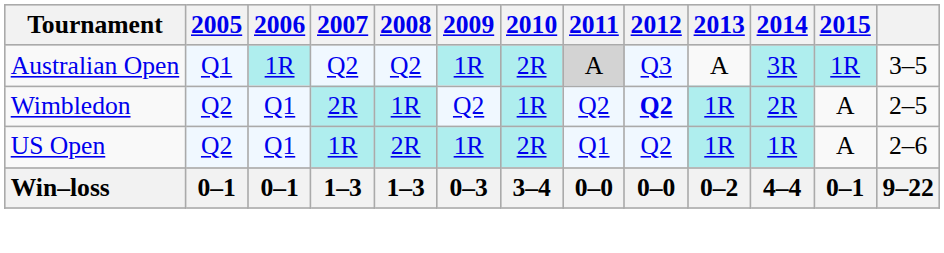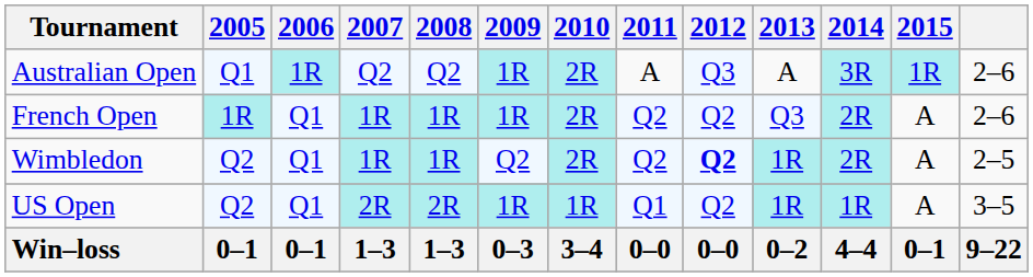 <table class="wikitable" style="text-align:center;">
 <tr>
 <th>Tournament</th>
 <th><a href='#'>2005</a></th>
 <th><a href='#'>2006</a></th>
 <th><a href='#'>2007</a></th>
 <th><a href='#'>2008</a></th>
 <th><a href='#'>2009</a></th>
 <th><a href='#'>2010</a></th>
 <th><a href='#'>2011</a></th>
 <th><a href='#'>2012</a></th>
 <th><a href='#'>2013</a></th>
 <th><a href='#'>2014</a></th>
 <th><a href='#'>2015</a></th>
 <th></th>
 </tr>
 <tr>
 <td align="left"><a href='#'>Australian Open</a></td>
 <td bgcolor="f0f8ff"><a href='#'>Q1</a></td>
 <td bgcolor="afeeee"><a href='#'>1R</a></td>
 <td bgcolor="f0f8ff"><a href='#'>Q2</a></td>
 <td bgcolor="f0f8ff"><a href='#'>Q2</a></td>
 <td bgcolor="afeeee"><a href='#'>1R</a></td>
 <td bgcolor="afeeee"><a href='#'>2R</a></td>
-<td style="background: lightgrey;">A</td>
+<td>A</td>
 <td bgcolor="f0f8ff"><a href='#'>Q3</a></td>
 <td>A</td>
 <td bgcolor="afeeee"><a href='#'>3R</a></td>
 <td bgcolor="afeeee"><a href='#'>1R</a></td>
-<td>3–5</td>
+<td>2–6</td>
+</tr>
+<tr>
+<td align="left"><a href='#'>French Open</a></td>
+<td bgcolor="afeeee"><a href='#'>1R</a></td>
+<td bgcolor="f0f8ff"><a href='#'>Q1</a></td>
+<td bgcolor="afeeee"><a href='#'>1R</a></td>
+<td bgcolor="afeeee"><a href='#'>1R</a></td>
+<td bgcolor="afeeee"><a href='#'>1R</a></td>
+<td bgcolor="afeeee"><a href='#'>2R</a></td>
+<td bgcolor="f0f8ff"><a href='#'>Q2</a></td>
+<td bgcolor="f0f8ff"><a href='#'>Q2</a></td>
+<td bgcolor="f0f8ff"><a href='#'>Q3</a></td>
+<td bgcolor="afeeee"><a href='#'>2R</a></td>
+<td>A</td>
+<td>2–6</td>
 </tr>
 <tr>
 <td align="left"><a href='#'>Wimbledon</a></td>
 <td bgcolor="f0f8ff"><a href='#'>Q2</a></td>
 <td bgcolor="f0f8ff"><a href='#'>Q1</a></td>
-<td bgcolor="afeeee"><a href='#'>2R</a></td>
+<td bgcolor="afeeee"><a href='#'>1R</a></td>
 <td bgcolor="afeeee"><a href='#'>1R</a></td>
 <td bgcolor="f0f8ff"><a href='#'>Q2</a></td>
-<td bgcolor="afeeee"><a href='#'>1R</a></td>
+<td bgcolor="afeeee"><a href='#'>2R</a></td>
 <td bgcolor="f0f8ff"><a href='#'>Q2</a></td>
 <td bgcolor="f0f8ff"><strong><a href='#'>Q2</a></strong></td>
 <td bgcolor="afeeee"><a href='#'>1R</a></td>
 <td bgcolor="afeeee"><a href='#'>2R</a></td>
 <td>A</td>
 <td>2–5</td>
 </tr>
 <tr>
 <td align="left"><a href='#'>US Open</a></td>
 <td bgcolor="f0f8ff"><a href='#'>Q2</a></td>
 <td bgcolor="f0f8ff"><a href='#'>Q1</a></td>
-<td bgcolor="afeeee"><a href='#'>1R</a></td>
+<td bgcolor="afeeee"><a href='#'>2R</a></td>
 <td bgcolor="afeeee"><a href='#'>2R</a></td>
 <td bgcolor="afeeee"><a href='#'>1R</a></td>
-<td bgcolor="afeeee"><a href='#'>2R</a></td>
+<td bgcolor="afeeee"><a href='#'>1R</a></td>
 <td bgcolor="f0f8ff"><a href='#'>Q1</a></td>
 <td bgcolor="f0f8ff"><a href='#'>Q2</a></td>
 <td bgcolor="afeeee"><a href='#'>1R</a></td>
 <td bgcolor="afeeee"><a href='#'>1R</a></td>
 <td>A</td>
-<td>2–6</td>
+<td>3–5</td>
 </tr>
 <tr style=background:#efefef;font-weight:bold>
 <th style="text-align:left">Win–loss</th>
 <th>0–1</th>
 <th>0–1</th>
 <th>1–3</th>
 <th>1–3</th>
 <th>0–3</th>
 <th>3–4</th>
 <th>0–0</th>
 <th>0–0</th>
 <th>0–2</th>
 <th>4–4</th>
 <th>0–1</th>
 <th>9–22</th>
 </tr>
 </table>
